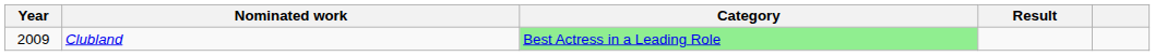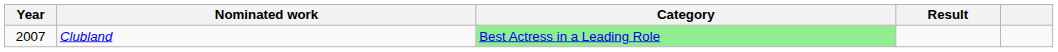 <table class="wikitable" style="width:100%;">
 <tr>
 <th width=5%>Year</th>
 <th style="width:40%;">Nominated work</th>
 <th style="width:40%;">Category</th>
 <th style="width:10%;">Result</th>
 <th width=5%></th>
 </tr>
 <tr>
-<td style="text-align:center;">2009</td>
+<td style="text-align:center;">2007</td>
 <td style="text-align:left;"><em><a href='#'>Clubland</a></em></td>
 <td style="background: lightgreen;"><a href='#'>Best Actress in a Leading Role</a></td>
 <td></td>
 <td style="text-align:center;"></td>
 </tr>
 </table>
